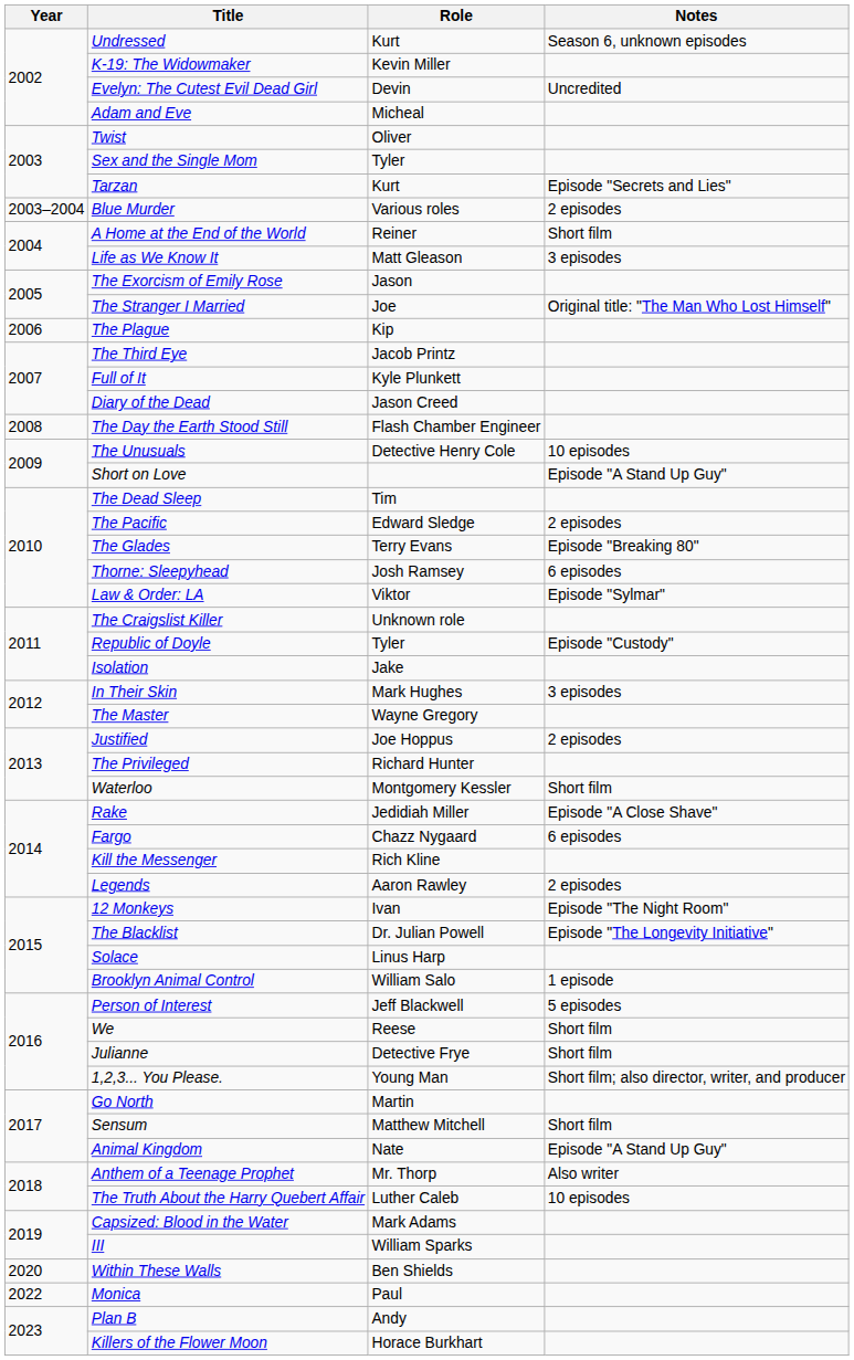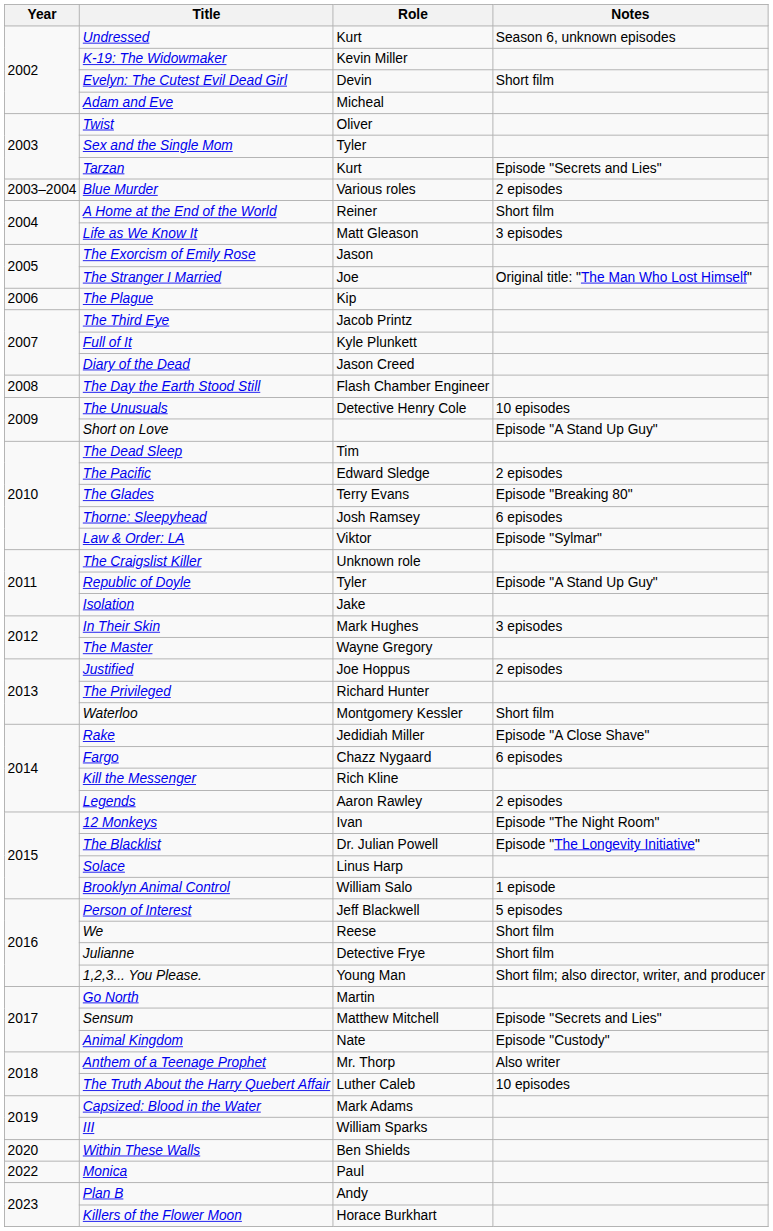 <table class="wikitable sortable">
 <tr>
 <th>Year</th>
 <th>Title</th>
 <th>Role</th>
 <th>Notes</th>
 </tr>
 <tr>
 <td rowspan=4>2002</td>
 <td><em><a href='#'>Undressed</a></em></td>
 <td>Kurt</td>
 <td>Season 6, unknown episodes</td>
 </tr>
 <tr>
 <td><em><a href='#'>K-19: The Widowmaker</a></em></td>
 <td>Kevin Miller</td>
 <td></td>
 </tr>
 <tr>
 <td><em><a href='#'>Evelyn: The Cutest Evil Dead Girl</a></em></td>
 <td>Devin</td>
-<td>Uncredited</td>
+<td>Short film</td>
 </tr>
 <tr>
 <td><em><a href='#'>Adam and Eve</a></em></td>
 <td>Micheal</td>
 <td></td>
 </tr>
 <tr>
 <td rowspan=3>2003</td>
 <td><em><a href='#'>Twist</a></em></td>
 <td>Oliver</td>
 <td></td>
 </tr>
 <tr>
 <td><em><a href='#'>Sex and the Single Mom</a></em></td>
 <td>Tyler</td>
 <td></td>
 </tr>
 <tr>
 <td><em><a href='#'>Tarzan</a></em></td>
 <td>Kurt</td>
 <td>Episode "Secrets and Lies"</td>
 </tr>
 <tr>
 <td>2003–2004</td>
 <td><em><a href='#'>Blue Murder</a></em></td>
 <td>Various roles</td>
 <td>2 episodes</td>
 </tr>
 <tr>
 <td rowspan=2>2004</td>
 <td data-sort-value="Home at the End of the World, A"><em><a href='#'>A Home at the End of the World</a></em></td>
 <td>Reiner</td>
 <td>Short film</td>
 </tr>
 <tr>
 <td><em><a href='#'>Life as We Know It</a></em></td>
 <td>Matt Gleason</td>
 <td>3 episodes</td>
 </tr>
 <tr>
 <td rowspan=2>2005</td>
 <td data-sort-value="Exorcism of Emily Rose, The"><em><a href='#'>The Exorcism of Emily Rose</a></em></td>
 <td>Jason</td>
 <td></td>
 </tr>
 <tr>
 <td data-sort-value="Stranger I Married, The"><em><a href='#'>The Stranger I Married</a></em></td>
 <td>Joe</td>
 <td>Original title: "<a href='#'>The Man Who Lost Himself</a>"</td>
 </tr>
 <tr>
 <td>2006</td>
 <td data-sort-value="Plague, The"><em><a href='#'>The Plague</a></em></td>
 <td>Kip</td>
 <td></td>
 </tr>
 <tr>
 <td rowspan=3>2007</td>
 <td data-sort-value="Third Eye, The"><em><a href='#'>The Third Eye</a></em></td>
 <td>Jacob Printz</td>
 <td></td>
 </tr>
 <tr>
 <td><em><a href='#'>Full of It</a></em></td>
 <td>Kyle Plunkett</td>
 <td></td>
 </tr>
 <tr>
 <td><em><a href='#'>Diary of the Dead</a></em></td>
 <td>Jason Creed</td>
 <td></td>
 </tr>
 <tr>
 <td>2008</td>
 <td data-sort-value="Day the Earth Stood Still, The"><em><a href='#'>The Day the Earth Stood Still</a></em></td>
 <td>Flash Chamber Engineer</td>
 <td></td>
 </tr>
 <tr>
 <td rowspan=2>2009</td>
 <td data-sort-value="Unusuals, The"><em><a href='#'>The Unusuals</a></em></td>
 <td>Detective Henry Cole</td>
 <td>10 episodes</td>
 </tr>
 <tr>
 <td><em>Short on Love</em></td>
 <td></td>
 <td>Episode "A Stand Up Guy"</td>
 </tr>
 <tr>
 <td rowspan=5>2010</td>
 <td data-sort-value="Dead Sleep, The"><em><a href='#'>The Dead Sleep</a></em></td>
 <td>Tim</td>
 <td></td>
 </tr>
 <tr>
 <td data-sort-value="Pacific, The"><em><a href='#'>The Pacific</a></em></td>
 <td>Edward Sledge</td>
 <td>2 episodes</td>
 </tr>
 <tr>
 <td data-sort-value="Glades, The"><em><a href='#'>The Glades</a></em></td>
 <td>Terry Evans</td>
 <td>Episode "Breaking 80"</td>
 </tr>
 <tr>
 <td><em><a href='#'>Thorne: Sleepyhead</a></em></td>
 <td>Josh Ramsey</td>
 <td>6 episodes</td>
 </tr>
 <tr>
 <td><em><a href='#'>Law & Order: LA</a></em></td>
 <td>Viktor</td>
 <td>Episode "Sylmar"</td>
 </tr>
 <tr>
 <td rowspan=3>2011</td>
 <td data-sort-value="Craigslist Killer, The"><em><a href='#'>The Craigslist Killer</a></em></td>
 <td>Unknown role</td>
 <td></td>
 </tr>
 <tr>
 <td><em><a href='#'>Republic of Doyle</a></em></td>
 <td>Tyler</td>
-<td>Episode "Custody"</td>
+<td>Episode "A Stand Up Guy"</td>
 </tr>
 <tr>
 <td><em><a href='#'>Isolation</a></em></td>
 <td>Jake</td>
 <td></td>
 </tr>
 <tr>
 <td rowspan=2>2012</td>
 <td><em><a href='#'>In Their Skin</a></em></td>
 <td>Mark Hughes</td>
 <td>3 episodes</td>
 </tr>
 <tr>
 <td data-sort-value="Master, The"><em><a href='#'>The Master</a></em></td>
 <td>Wayne Gregory</td>
 <td></td>
 </tr>
 <tr>
 <td rowspan=3>2013</td>
 <td><em><a href='#'>Justified</a></em></td>
 <td>Joe Hoppus</td>
 <td>2 episodes</td>
 </tr>
 <tr>
 <td data-sort-value="Privileged, The"><em><a href='#'>The Privileged</a></em></td>
 <td>Richard Hunter</td>
 <td></td>
 </tr>
 <tr>
 <td><em>Waterloo</em></td>
 <td>Montgomery Kessler</td>
 <td>Short film</td>
 </tr>
 <tr>
 <td rowspan=4>2014</td>
 <td><em><a href='#'>Rake</a></em></td>
 <td>Jedidiah Miller</td>
 <td>Episode "A Close Shave"</td>
 </tr>
 <tr>
 <td><em><a href='#'>Fargo</a></em></td>
 <td>Chazz Nygaard</td>
 <td>6 episodes</td>
 </tr>
 <tr>
 <td><em><a href='#'>Kill the Messenger</a></em></td>
 <td>Rich Kline</td>
 <td></td>
 </tr>
 <tr>
 <td><em><a href='#'>Legends</a></em></td>
 <td>Aaron Rawley</td>
 <td>2 episodes</td>
 </tr>
 <tr>
 <td rowspan=4>2015</td>
 <td><em><a href='#'>12 Monkeys</a></em></td>
 <td>Ivan</td>
 <td>Episode "The Night Room"</td>
 </tr>
 <tr>
 <td data-sort-value="Blacklist, The"><em><a href='#'>The Blacklist</a></em></td>
 <td>Dr. Julian Powell</td>
 <td>Episode "<a href='#'>The Longevity Initiative</a>"</td>
 </tr>
 <tr>
 <td><em><a href='#'>Solace</a></em></td>
 <td>Linus Harp</td>
 <td></td>
 </tr>
 <tr>
 <td><em><a href='#'>Brooklyn Animal Control</a></em></td>
 <td>William Salo</td>
 <td>1 episode</td>
 </tr>
 <tr>
 <td rowspan=4>2016</td>
 <td><em><a href='#'>Person of Interest</a></em></td>
 <td>Jeff Blackwell</td>
 <td>5 episodes</td>
 </tr>
 <tr>
 <td><em>We</em></td>
 <td>Reese</td>
 <td>Short film</td>
 </tr>
 <tr>
 <td><em>Julianne</em></td>
 <td>Detective Frye</td>
 <td>Short film</td>
 </tr>
 <tr>
 <td><em>1,2,3... You Please.</em></td>
 <td>Young Man</td>
 <td>Short film; also director, writer, and producer</td>
 </tr>
 <tr>
 <td rowspan=3>2017</td>
 <td><em><a href='#'>Go North</a></em></td>
 <td>Martin</td>
 <td></td>
 </tr>
 <tr>
 <td><em>Sensum</em></td>
 <td>Matthew Mitchell</td>
-<td>Short film</td>
+<td>Episode "Secrets and Lies"</td>
 </tr>
 <tr>
 <td><em><a href='#'>Animal Kingdom</a></em></td>
 <td>Nate</td>
-<td>Episode "A Stand Up Guy"</td>
+<td>Episode "Custody"</td>
 </tr>
 <tr>
 <td rowspan=2>2018</td>
 <td><em><a href='#'>Anthem of a Teenage Prophet</a></em></td>
 <td>Mr. Thorp</td>
 <td>Also writer</td>
 </tr>
 <tr>
 <td data-sort-value="Truth About the Harry Quebert Affair, The"><em><a href='#'>The Truth About the Harry Quebert Affair</a></em></td>
 <td>Luther Caleb</td>
 <td>10 episodes</td>
 </tr>
 <tr>
 <td rowspan=2>2019</td>
 <td><em><a href='#'>Capsized: Blood in the Water</a></em></td>
 <td>Mark Adams</td>
 <td></td>
 </tr>
 <tr>
 <td><em><a href='#'>III</a></em></td>
 <td>William Sparks</td>
 <td></td>
 </tr>
 <tr>
 <td>2020</td>
 <td><em><a href='#'>Within These Walls</a></em></td>
 <td>Ben Shields</td>
 <td></td>
 </tr>
 <tr>
 <td>2022</td>
 <td><em><a href='#'>Monica</a></em></td>
 <td>Paul</td>
 <td></td>
 </tr>
 <tr>
 <td rowspan=2>2023</td>
 <td><em><a href='#'>Plan B</a></em></td>
 <td>Andy</td>
 <td></td>
 </tr>
 <tr>
 <td><em><a href='#'>Killers of the Flower Moon</a></em></td>
 <td>Horace Burkhart</td>
 <td></td>
 </tr>
 </table>
